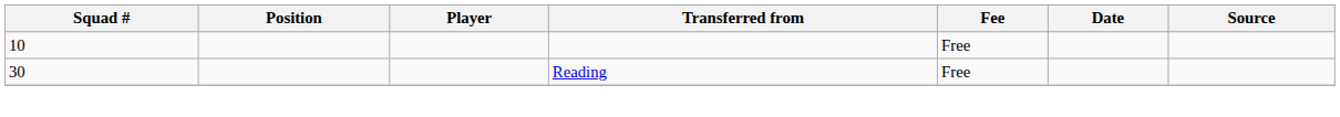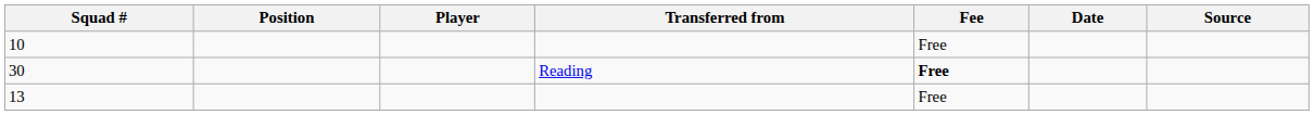 <table width=98% class="wikitable sortable" style="text-align:center; font-size:95%; text-align:left">
 <tr>
 <th>Squad #</th>
 <th>Position</th>
 <th>Player</th>
 <th>Transferred from</th>
 <th>Fee</th>
 <th>Date</th>
 <th>Source</th>
 </tr>
 <tr>
 <td>10</td>
 <td></td>
 <td></td>
 <td></td>
 <td>Free</td>
 <td></td>
 <td></td>
 </tr>
 <tr>
 <td>30</td>
 <td></td>
 <td></td>
 <td> <a href='#'>Reading</a></td>
+<td><strong>Free</strong></td>
+<td></td>
+<td></td>
+</tr>
+<tr>
+<td>13</td>
+<td></td>
+<td></td>
+<td></td>
 <td>Free</td>
 <td></td>
 <td></td>
 </tr>
 <tr>
 </tr>
 </table>
